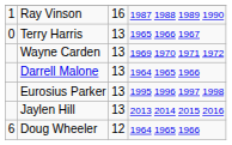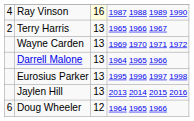 <table class="wikitable">
 <tr>
 </tr>
 <tr>
-<td>1</td>
+<td>4</td>
 <td>Ray Vinson</td>
-<td>16</td>
+<td style="background: lightyellow;">16</td>
 <td style="font-size:80%;"><a href='#'>1987</a> <a href='#'>1988</a> <a href='#'>1989</a> <a href='#'>1990</a></td>
 </tr>
 <tr>
-<td>0</td>
+<td>2</td>
 <td>Terry Harris</td>
 <td>13</td>
 <td style="font-size:80%;"><a href='#'>1965</a> <a href='#'>1966</a> <a href='#'>1967</a></td>
 </tr>
 <tr>
 <td></td>
 <td>Wayne Carden</td>
 <td>13</td>
 <td style="font-size:80%;"><a href='#'>1969</a> <a href='#'>1970</a> <a href='#'>1971</a> <a href='#'>1972</a></td>
 </tr>
 <tr>
 <td></td>
 <td><a href='#'>Darrell Malone</a></td>
 <td>13</td>
 <td style="font-size:80%;"><a href='#'>1964</a> <a href='#'>1965</a> <a href='#'>1966</a></td>
 </tr>
 <tr>
 <td></td>
 <td>Eurosius Parker</td>
 <td>13</td>
 <td style="font-size:80%;"><a href='#'>1995</a> <a href='#'>1996</a> <a href='#'>1997</a> <a href='#'>1998</a></td>
 </tr>
 <tr>
 <td></td>
 <td>Jaylen Hill</td>
 <td>13</td>
 <td style="font-size:80%;"><a href='#'>2013</a> <a href='#'>2014</a> <a href='#'>2015</a> <a href='#'>2016</a></td>
 </tr>
 <tr>
 <td>6</td>
 <td>Doug Wheeler</td>
 <td>12</td>
 <td style="font-size:80%;"><a href='#'>1964</a> <a href='#'>1965</a> <a href='#'>1966</a></td>
 </tr>
 </table>
